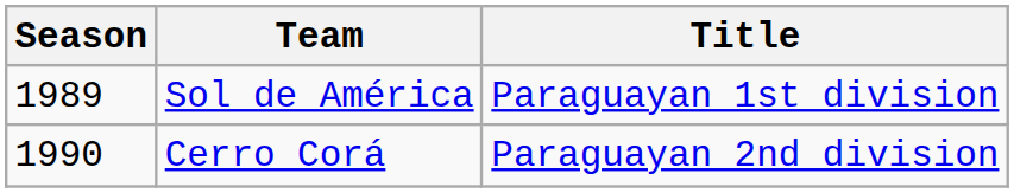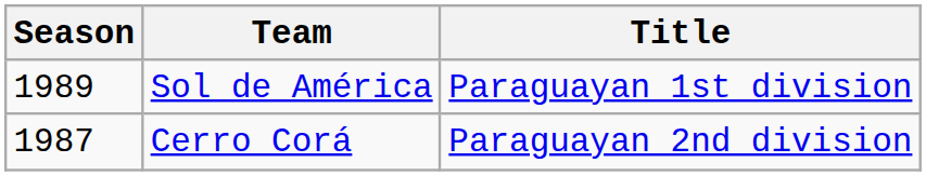 <table class="wikitable">
 <tr>
 <th>Season</th>
 <th>Team</th>
 <th>Title</th>
 </tr>
 <tr>
 <td>1989</td>
 <td><a href='#'>Sol de América</a></td>
 <td><a href='#'>Paraguayan 1st division</a></td>
 </tr>
 <tr>
-<td>1990</td>
+<td>1987</td>
 <td><a href='#'>Cerro Corá</a></td>
 <td><a href='#'>Paraguayan 2nd division</a></td>
 </tr>
 </table>
